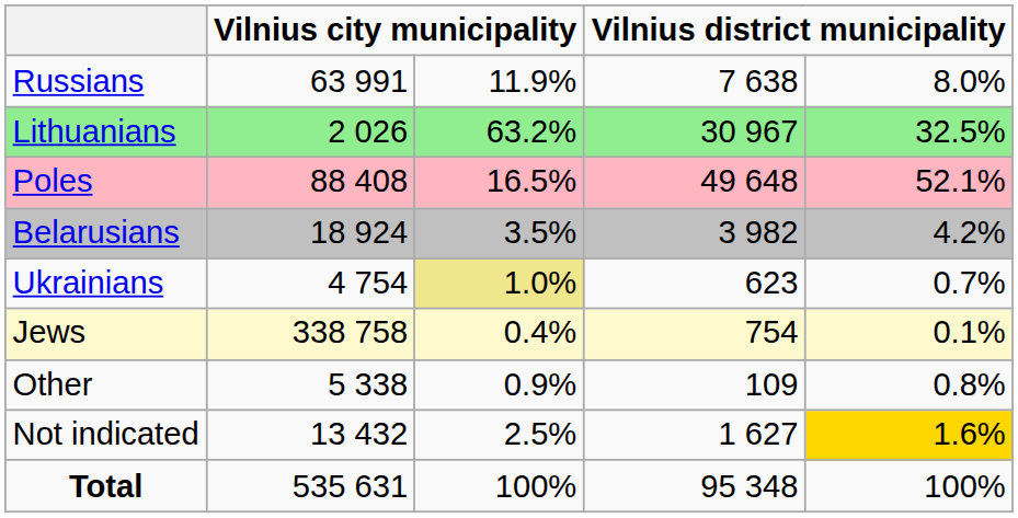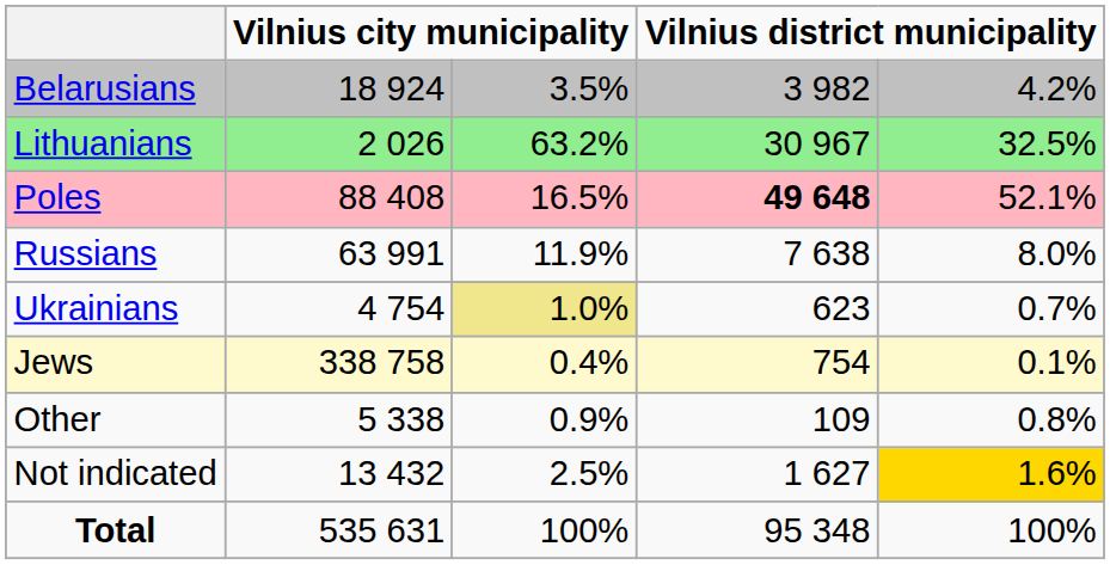 <table class="wikitable sortable">
 <tr style="text-align:center">
 <th></th>
 <td colspan="2"><strong>Vilnius city municipality</strong></td>
 <td colspan="2"><strong>Vilnius district municipality</strong></td>
 </tr>
-<tr style="text-align:right">
-<td style="text-align:left; "><a href='#'>Russians</a></td>
-<td>63 991</td>
-<td>11.9%</td>
-<td>7 638</td>
-<td>8.0%</td>
+<tr style="text-align:right; background:#C0C0C0">
+<td style="text-align:left;"><a href='#'>Belarusians</a></td>
+<td>18 924</td>
+<td>3.5%</td>
+<td>3 982</td>
+<td>4.2%</td>
 </tr>
 <tr style="text-align:right; background:#90EE90">
 <td style="text-align:left;"><a href='#'>Lithuanians</a></td>
 <td>2 026</td>
 <td>63.2%</td>
 <td>30 967</td>
 <td>32.5%</td>
 </tr>
 <tr style="text-align:right; background:#FFB6C1">
 <td style="text-align:left; "><a href='#'>Poles</a></td>
 <td>88 408</td>
 <td>16.5%</td>
-<td>49 648</td>
+<td><strong>49 648</strong></td>
 <td>52.1%</td>
 </tr>
-<tr style="text-align:right; background:#C0C0C0">
-<td style="text-align:left;"><a href='#'>Belarusians</a></td>
-<td>18 924</td>
-<td>3.5%</td>
-<td>3 982</td>
-<td>4.2%</td>
+<tr style="text-align:right">
+<td style="text-align:left; "><a href='#'>Russians</a></td>
+<td>63 991</td>
+<td>11.9%</td>
+<td>7 638</td>
+<td>8.0%</td>
 </tr>
 <tr style="text-align:right">
 <td style="text-align:left; "><a href='#'>Ukrainians</a></td>
 <td>4 754</td>
 <td style="background: khaki;">1.0%</td>
 <td>623</td>
 <td>0.7%</td>
 </tr>
 <tr style="text-align:right; background:#FFFACD">
 <td style="text-align:left; ">Jews</td>
 <td>338 758</td>
 <td>0.4%</td>
 <td>754</td>
 <td>0.1%</td>
 </tr>
 <tr style="text-align:right">
 <td style="text-align:left; ">Other</td>
 <td>5 338</td>
 <td>0.9%</td>
 <td>109</td>
 <td>0.8%</td>
 </tr>
 <tr style="text-align:right">
 <td style="text-align:left; ">Not indicated</td>
 <td>13 432</td>
 <td>2.5%</td>
 <td>1 627</td>
 <td style="background: gold;">1.6%</td>
 </tr>
 <tr style="text-align:right">
 <td style="text-align:center;"><strong>Total</strong></td>
 <td>535 631</td>
 <td>100%</td>
 <td>95 348</td>
 <td>100%</td>
 </tr>
 </table>
